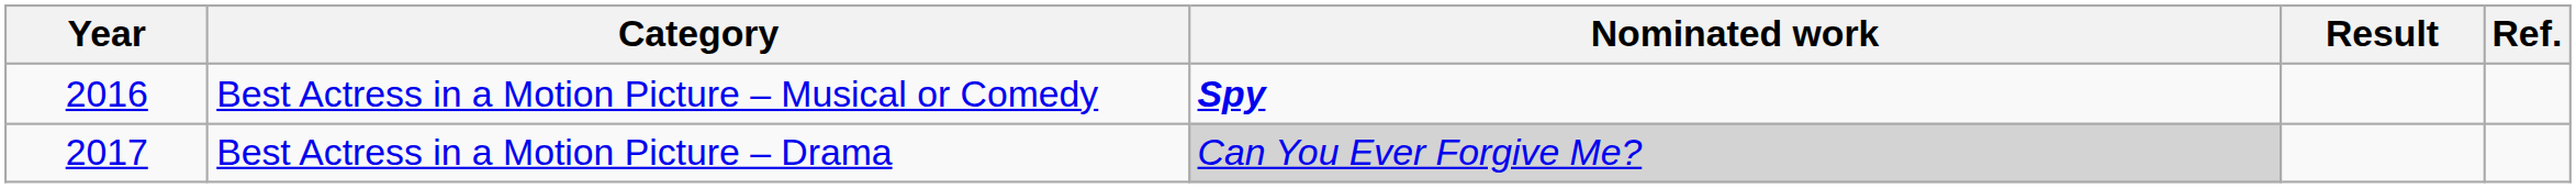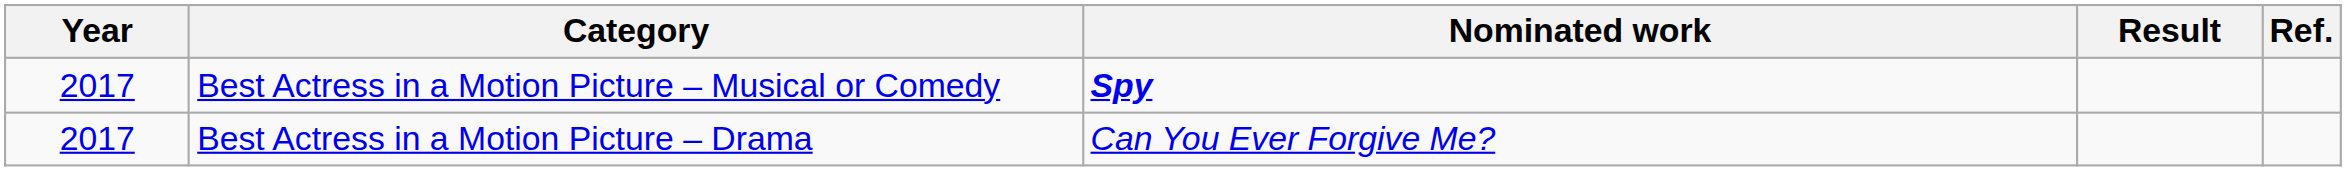 <table class=wikitable>
 <tr>
 <th scope="col" style="width:5em;">Year</th>
 <th scope="col" style="width:26em;">Category</th>
 <th scope="col" style="width:29em;">Nominated work</th>
 <th scope="col" style="width:5em;">Result</th>
 <th>Ref.</th>
 </tr>
 <tr>
-<td style="text-align:center;"><a href='#'>2016</a></td>
+<td style="text-align:center;"><a href='#'>2017</a></td>
 <td><a href='#'>Best Actress in a  Motion Picture – Musical or Comedy</a></td>
 <td><strong><em><a href='#'>Spy</a></em></strong></td>
 <td></td>
 <td align="center"></td>
 </tr>
 <tr>
 <td align="center"><a href='#'>2017</a></td>
 <td><a href='#'>Best Actress in a Motion Picture – Drama</a></td>
-<td style="background: lightgrey;"><em><a href='#'>Can You Ever Forgive Me?</a></em></td>
+<td><em><a href='#'>Can You Ever Forgive Me?</a></em></td>
 <td></td>
 <td align="center"></td>
 </tr>
 </table>
